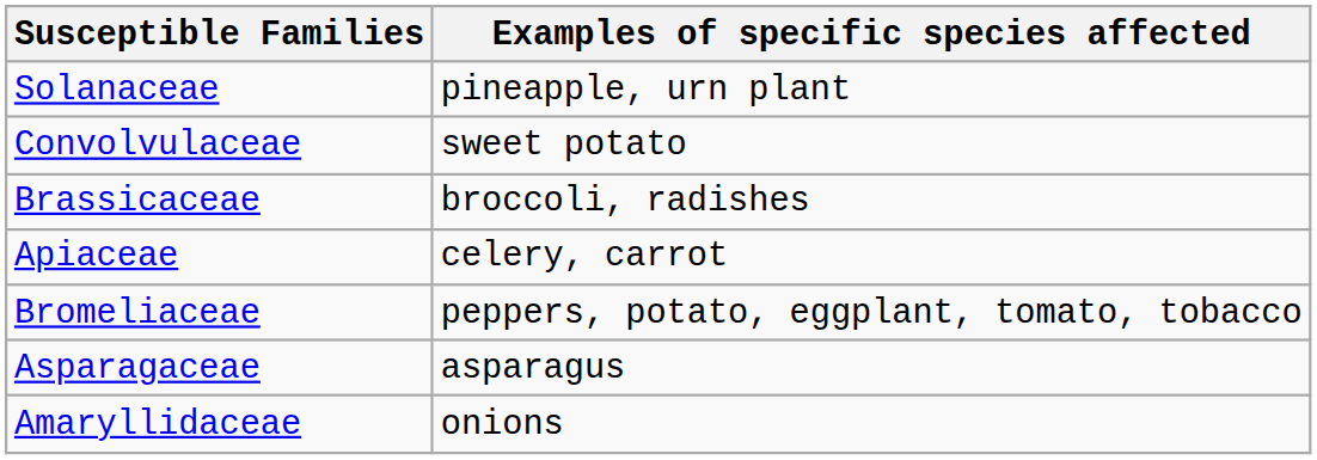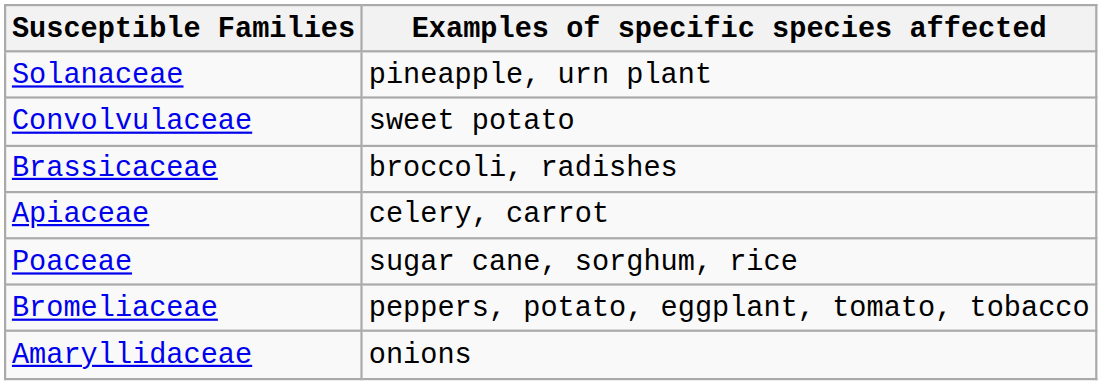 <table class="wikitable">
 <tr>
 <th>Susceptible Families</th>
 <th>Examples of specific species affected</th>
 </tr>
 <tr>
 <td><a href='#'>Solanaceae</a></td>
 <td>pineapple, urn plant</td>
 </tr>
 <tr>
 <td><a href='#'>Convolvulaceae</a></td>
 <td>sweet potato</td>
 </tr>
 <tr>
 <td><a href='#'>Brassicaceae</a></td>
 <td>broccoli, radishes</td>
 </tr>
 <tr>
 <td><a href='#'>Apiaceae</a></td>
 <td>celery, carrot</td>
 </tr>
 <tr>
+<td><a href='#'>Poaceae</a></td>
+<td>sugar cane, sorghum, rice</td>
+</tr>
+<tr>
 <td><a href='#'>Bromeliaceae</a></td>
 <td>peppers, potato, eggplant, tomato, tobacco</td>
-</tr>
-<tr>
-<td><a href='#'>Asparagaceae</a></td>
-<td>asparagus</td>
 </tr>
 <tr>
 <td><a href='#'>Amaryllidaceae</a></td>
 <td>onions</td>
 </tr>
 </table>
